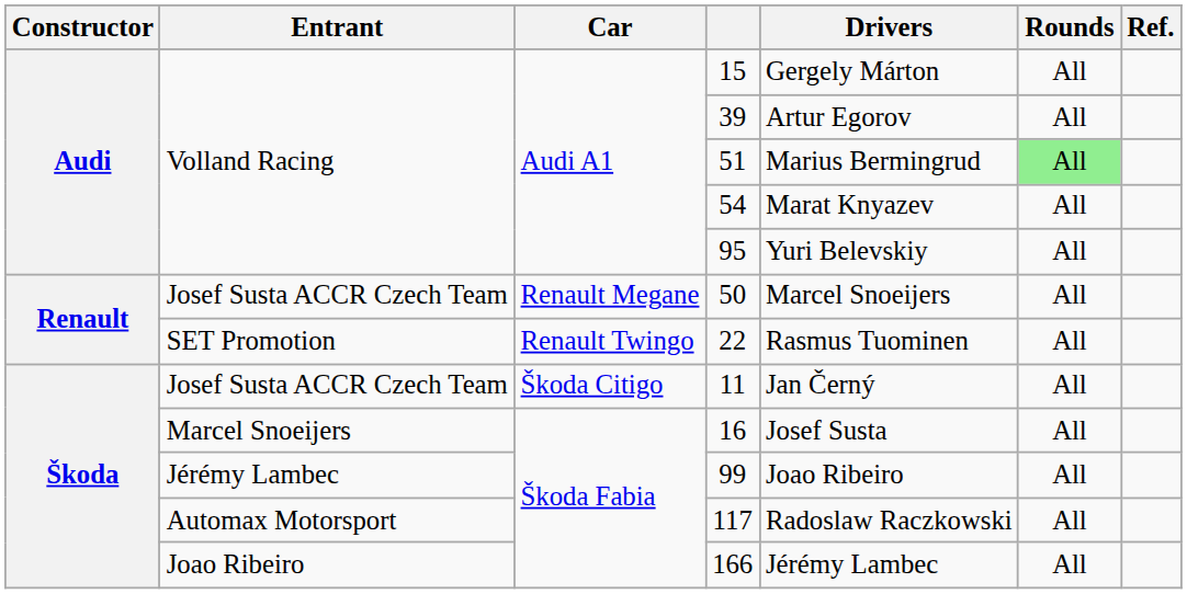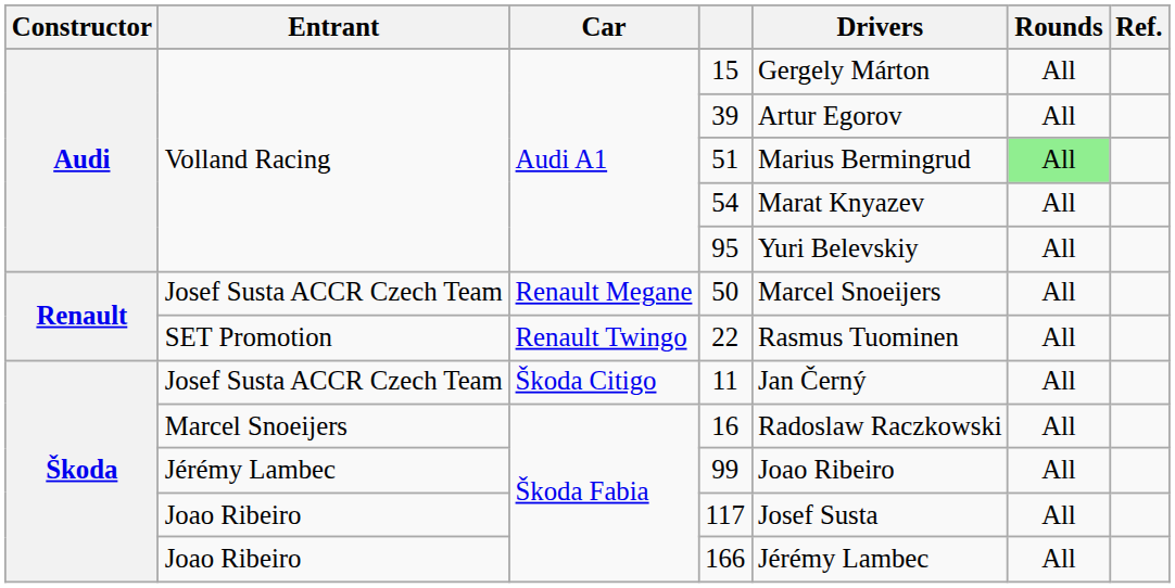 <table class="wikitable" style="font-size:85%">
 <tr>
 <th>Constructor</th>
 <th>Entrant</th>
 <th>Car</th>
 <th></th>
 <th>Drivers</th>
 <th>Rounds</th>
 <th>Ref.</th>
 </tr>
 <tr>
 <th rowspan=5><a href='#'>Audi</a></th>
 <td rowspan=5> Volland Racing</td>
 <td rowspan=5><a href='#'>Audi A1</a></td>
 <td align=center>15</td>
 <td> Gergely Márton</td>
 <td align=center>All</td>
 <td align=center></td>
 </tr>
 <tr>
 <td align=center>39</td>
 <td> Artur Egorov</td>
 <td align=center>All</td>
 <td align=center></td>
 </tr>
 <tr>
 <td align=center>51</td>
 <td> Marius Bermingrud</td>
 <td align=center style="background: lightgreen;">All</td>
 <td align=center></td>
 </tr>
 <tr>
 <td align=center>54</td>
 <td> Marat Knyazev</td>
 <td align=center>All</td>
 <td align=center></td>
 </tr>
 <tr>
 <td align=center>95</td>
 <td> Yuri Belevskiy</td>
 <td align=center>All</td>
 <td align=center></td>
 </tr>
 <tr>
 <th rowspan=2><a href='#'>Renault</a></th>
 <td> Josef Susta ACCR Czech Team</td>
 <td><a href='#'>Renault Megane</a></td>
 <td align=center>50</td>
 <td> Marcel Snoeijers</td>
 <td align=center>All</td>
 <td align=center></td>
 </tr>
 <tr>
 <td> SET Promotion</td>
 <td><a href='#'>Renault Twingo</a></td>
 <td align=center>22</td>
 <td> Rasmus Tuominen</td>
 <td align=center>All</td>
 <td align=center></td>
 </tr>
 <tr>
 <th rowspan=5><a href='#'>Škoda</a></th>
 <td> Josef Susta ACCR Czech Team</td>
 <td><a href='#'>Škoda Citigo</a></td>
 <td align=center>11</td>
 <td> Jan Černý</td>
 <td align=center>All</td>
 <td align=center></td>
 </tr>
 <tr>
 <td> Marcel Snoeijers</td>
 <td rowspan=4><a href='#'>Škoda Fabia</a></td>
 <td align=center>16</td>
-<td> Josef Susta</td>
+<td> Radoslaw Raczkowski</td>
 <td align=center>All</td>
 <td align=center></td>
 </tr>
 <tr>
 <td> Jérémy Lambec</td>
 <td align=center>99</td>
 <td> Joao Ribeiro</td>
 <td align=center>All</td>
 <td align=center></td>
 </tr>
 <tr>
-<td> Automax Motorsport</td>
+<td> Joao Ribeiro</td>
 <td align=center>117</td>
-<td> Radoslaw Raczkowski</td>
+<td> Josef Susta</td>
 <td align=center>All</td>
 <td align=center></td>
 </tr>
 <tr>
 <td> Joao Ribeiro</td>
 <td align=center>166</td>
 <td> Jérémy Lambec</td>
 <td align=center>All</td>
 <td align=center></td>
 </tr>
 </table>
